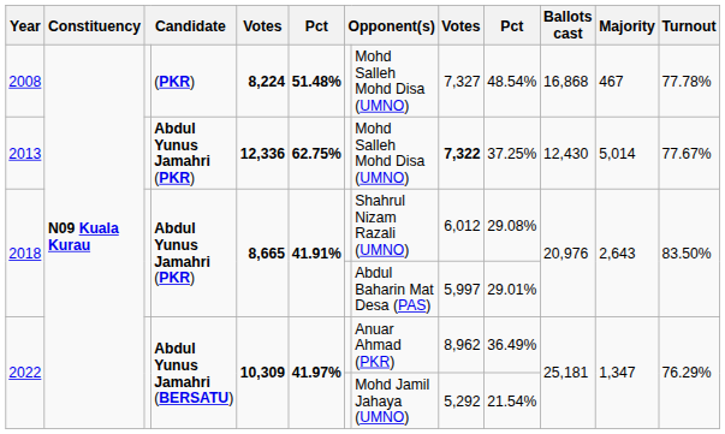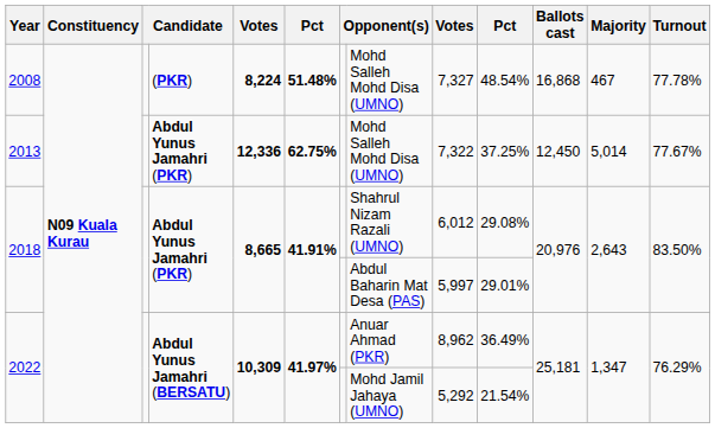 <table class="wikitable" style="margin:0.5em ; font-size:95%">
 <tr>
 <th>Year</th>
 <th>Constituency</th>
 <th colspan=2>Candidate</th>
 <th>Votes</th>
 <th>Pct</th>
 <th colspan=2>Opponent(s)</th>
 <th>Votes</th>
 <th>Pct</th>
 <th>Ballots cast</th>
 <th>Majority</th>
 <th>Turnout</th>
 </tr>
 <tr>
 <td><a href='#'>2008</a></td>
 <td rowspan=6><strong>N09 <a href='#'>Kuala Kurau</a></strong></td>
 <td></td>
 <td><strong></strong> (<a href='#'><strong>PKR</strong></a>)</td>
 <td align="right"><strong>8,224</strong></td>
 <td><strong>51.48%</strong></td>
 <td></td>
 <td>Mohd Salleh Mohd Disa (<a href='#'>UMNO</a>)</td>
 <td align="right">7,327</td>
 <td>48.54%</td>
 <td>16,868</td>
 <td>467</td>
 <td>77.78%</td>
 </tr>
 <tr>
 <td><a href='#'>2013</a></td>
 <td></td>
 <td><strong>Abdul Yunus Jamahri</strong> (<a href='#'><strong>PKR</strong></a>)</td>
 <td align="right"><strong>12,336</strong></td>
 <td><strong>62.75%</strong></td>
 <td></td>
 <td>Mohd Salleh Mohd Disa (<a href='#'>UMNO</a>)</td>
-<td align="right"><strong>7,322</strong></td>
+<td align="right">7,322</td>
 <td>37.25%</td>
-<td>12,430</td>
+<td>12,450</td>
 <td>5,014</td>
 <td>77.67%</td>
 </tr>
 <tr>
 <td rowspan=2><a href='#'>2018</a></td>
 <td rowspan=2 ></td>
 <td rowspan=2><strong>Abdul Yunus Jamahri</strong> (<a href='#'><strong>PKR</strong></a>)</td>
 <td rowspan=2 align="right"><strong>8,665</strong></td>
 <td rowspan=2><strong>41.91%</strong></td>
 <td></td>
 <td>Shahrul Nizam Razali (<a href='#'>UMNO</a>)</td>
 <td align="right">6,012</td>
 <td>29.08%</td>
 <td rowspan=2>20,976</td>
 <td rowspan=2>2,643</td>
 <td rowspan=2>83.50%</td>
 </tr>
 <tr>
 <td></td>
 <td>Abdul Baharin Mat Desa (<a href='#'>PAS</a>)</td>
 <td align="right">5,997</td>
 <td>29.01%</td>
 </tr>
 <tr>
 <td rowspan=2><a href='#'>2022</a></td>
 <td rowspan=2 bgcolor=></td>
 <td rowspan=2><strong>Abdul Yunus Jamahri</strong> (<a href='#'><strong>BERSATU</strong></a>)</td>
 <td rowspan=2 align=right><strong>10,309</strong></td>
 <td rowspan=2><strong>41.97%</strong></td>
 <td></td>
 <td>Anuar Ahmad (<a href='#'>PKR</a>)</td>
 <td align=right>8,962</td>
 <td>36.49%</td>
 <td rowspan=2>25,181</td>
 <td rowspan=2>1,347</td>
 <td rowspan=2>76.29%</td>
 </tr>
 <tr>
 <td></td>
 <td>Mohd Jamil Jahaya (<a href='#'>UMNO</a>)</td>
 <td align=right>5,292</td>
 <td>21.54%</td>
 </tr>
 </table>
